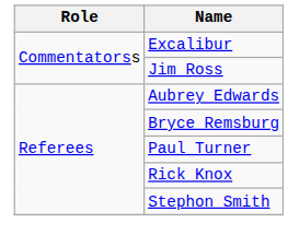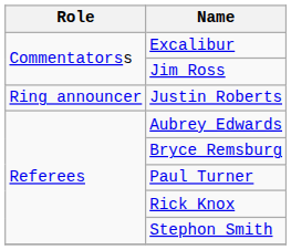 <table class=wikitable style="font-size:90%; margin: 0.5em 0 0.5em 1em; float: right; clear: right;">
 <tr>
 <th>Role</th>
 <th>Name</th>
 </tr>
 <tr>
 <td rowspan=2><a href='#'>Commentators</a>s</td>
 <td><a href='#'>Excalibur</a></td>
 </tr>
 <tr>
 <td><a href='#'>Jim Ross</a></td>
+</tr>
+<tr>
+<td><a href='#'>Ring announcer</a></td>
+<td><a href='#'>Justin Roberts</a></td>
 </tr>
 <tr>
 <td rowspan=5><a href='#'>Referees</a></td>
 <td><a href='#'>Aubrey Edwards</a></td>
 </tr>
 <tr>
 <td><a href='#'>Bryce Remsburg</a></td>
 </tr>
 <tr>
 <td><a href='#'>Paul Turner</a></td>
 </tr>
 <tr>
 <td><a href='#'>Rick Knox</a></td>
 </tr>
 <tr>
 <td><a href='#'>Stephon Smith</a></td>
 </tr>
 <tr>
 </tr>
 </table>
